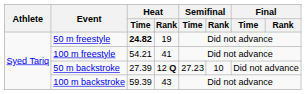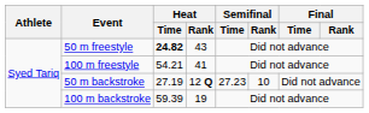 <table class=wikitable style=font-size:90%>
 <tr>
 <th rowspan=2>Athlete</th>
 <th rowspan=2>Event</th>
 <th colspan=2>Heat</th>
 <th colspan=2>Semifinal</th>
 <th colspan=2>Final</th>
 </tr>
 <tr style=font-size:95%>
 <th>Time</th>
 <th>Rank</th>
 <th>Time</th>
 <th>Rank</th>
 <th>Time</th>
 <th>Rank</th>
 </tr>
 <tr align=center>
 <td align=left rowspan=4><a href='#'>Syed Tariq</a></td>
 <td align=left><a href='#'>50 m freestyle</a></td>
 <td><strong>24.82</strong></td>
-<td>19</td>
+<td>43</td>
 <td colspan=4>Did not advance</td>
 </tr>
 <tr align=center>
 <td align=left><a href='#'>100 m freestyle</a></td>
 <td>54.21</td>
 <td>41</td>
 <td colspan=4>Did not advance</td>
 </tr>
 <tr align=center>
 <td align=left><a href='#'>50 m backstroke</a></td>
-<td>27.39</td>
+<td>27.19</td>
 <td>12 <strong>Q</strong></td>
 <td>27.23</td>
 <td>10</td>
 <td colspan=2>Did not advance</td>
 </tr>
 <tr align=center>
 <td align=left><a href='#'>100 m backstroke</a></td>
 <td>59.39</td>
-<td>43</td>
+<td>19</td>
 <td colspan=4>Did not advance</td>
 </tr>
 </table>
